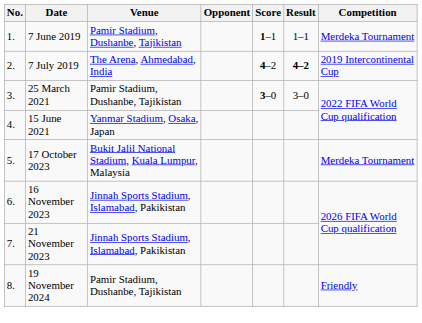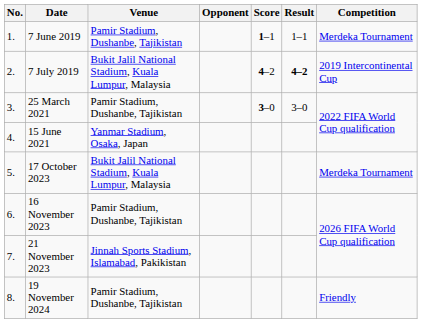 <table class="wikitable" style="font-size:100%;">
 <tr>
 <th>No.</th>
 <th>Date</th>
 <th>Venue</th>
 <th>Opponent</th>
 <th>Score</th>
 <th>Result</th>
 <th>Competition</th>
 </tr>
 <tr>
 <td>1.</td>
 <td>7 June 2019</td>
 <td><a href='#'>Pamir Stadium</a>, <a href='#'>Dushanbe</a>, <a href='#'>Tajikistan</a></td>
 <td></td>
 <td align=center><strong>1</strong>–1</td>
 <td align=center>1–1</td>
 <td><a href='#'>Merdeka Tournament</a></td>
 </tr>
 <tr>
 <td>2.</td>
 <td>7 July 2019</td>
-<td><a href='#'>The Arena</a>, <a href='#'>Ahmedabad</a>, <a href='#'>India</a></td>
+<td><a href='#'>Bukit Jalil National Stadium</a>, <a href='#'>Kuala Lumpur</a>, Malaysia</td>
 <td></td>
 <td align=center><strong>4</strong>–2</td>
 <td align=center><strong>4–2</strong></td>
 <td><a href='#'>2019 Intercontinental Cup</a></td>
 </tr>
 <tr>
 <td>3.</td>
 <td>25 March 2021</td>
 <td>Pamir Stadium, Dushanbe, Tajikistan</td>
 <td></td>
 <td align=center><strong>3</strong>–0</td>
 <td align=center>3–0</td>
 <td rowspan="2"><a href='#'>2022 FIFA World Cup qualification</a></td>
 </tr>
 <tr>
 <td>4.</td>
 <td>15 June 2021</td>
 <td><a href='#'>Yanmar Stadium</a>, <a href='#'>Osaka</a>, Japan</td>
 <td></td>
 <td></td>
 <td></td>
 </tr>
 <tr>
 <td>5.</td>
 <td>17 October 2023</td>
 <td><a href='#'>Bukit Jalil National Stadium</a>, <a href='#'>Kuala Lumpur</a>, Malaysia</td>
 <td></td>
 <td></td>
 <td></td>
 <td><a href='#'>Merdeka Tournament</a></td>
 </tr>
 <tr>
 <td>6.</td>
 <td>16 November 2023</td>
-<td><a href='#'>Jinnah Sports Stadium</a>, <a href='#'>Islamabad</a>, Pakikistan</td>
+<td>Pamir Stadium, Dushanbe, Tajikistan</td>
 <td></td>
 <td></td>
 <td></td>
 <td rowspan="2"><a href='#'>2026 FIFA World Cup qualification</a></td>
 </tr>
 <tr>
 <td>7.</td>
 <td>21 November 2023</td>
 <td><a href='#'>Jinnah Sports Stadium</a>, <a href='#'>Islamabad</a>, Pakikistan</td>
 <td></td>
 <td></td>
 <td></td>
 </tr>
 <tr>
 <td>8.</td>
 <td>19 November 2024</td>
 <td>Pamir Stadium, Dushanbe, Tajikistan</td>
 <td></td>
 <td></td>
 <td></td>
 <td><a href='#'>Friendly</a></td>
 </tr>
 </table>
